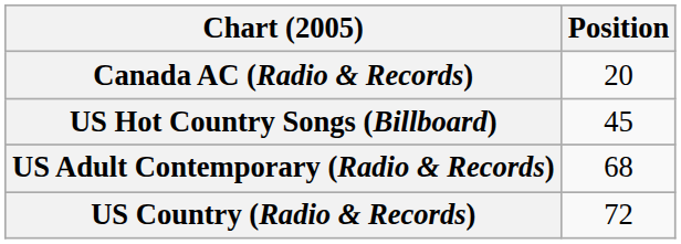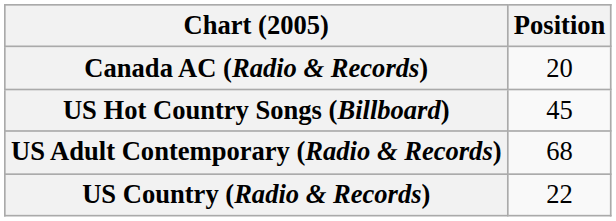 <table class="wikitable sortable plainrowheaders" style="text-align:center">
 <tr>
 <th scope="col">Chart (2005)</th>
 <th scope="col">Position</th>
 </tr>
 <tr>
 <th scope="row">Canada AC (<em>Radio & Records</em>)</th>
 <td>20</td>
 </tr>
 <tr>
 <th scope="row">US Hot Country Songs (<em>Billboard</em>)</th>
 <td>45</td>
 </tr>
 <tr>
 <th scope="row">US Adult Contemporary (<em>Radio & Records</em>)</th>
 <td>68</td>
 </tr>
 <tr>
 <th scope="row">US Country (<em>Radio & Records</em>)</th>
-<td>72</td>
+<td>22</td>
 </tr>
 </table>
